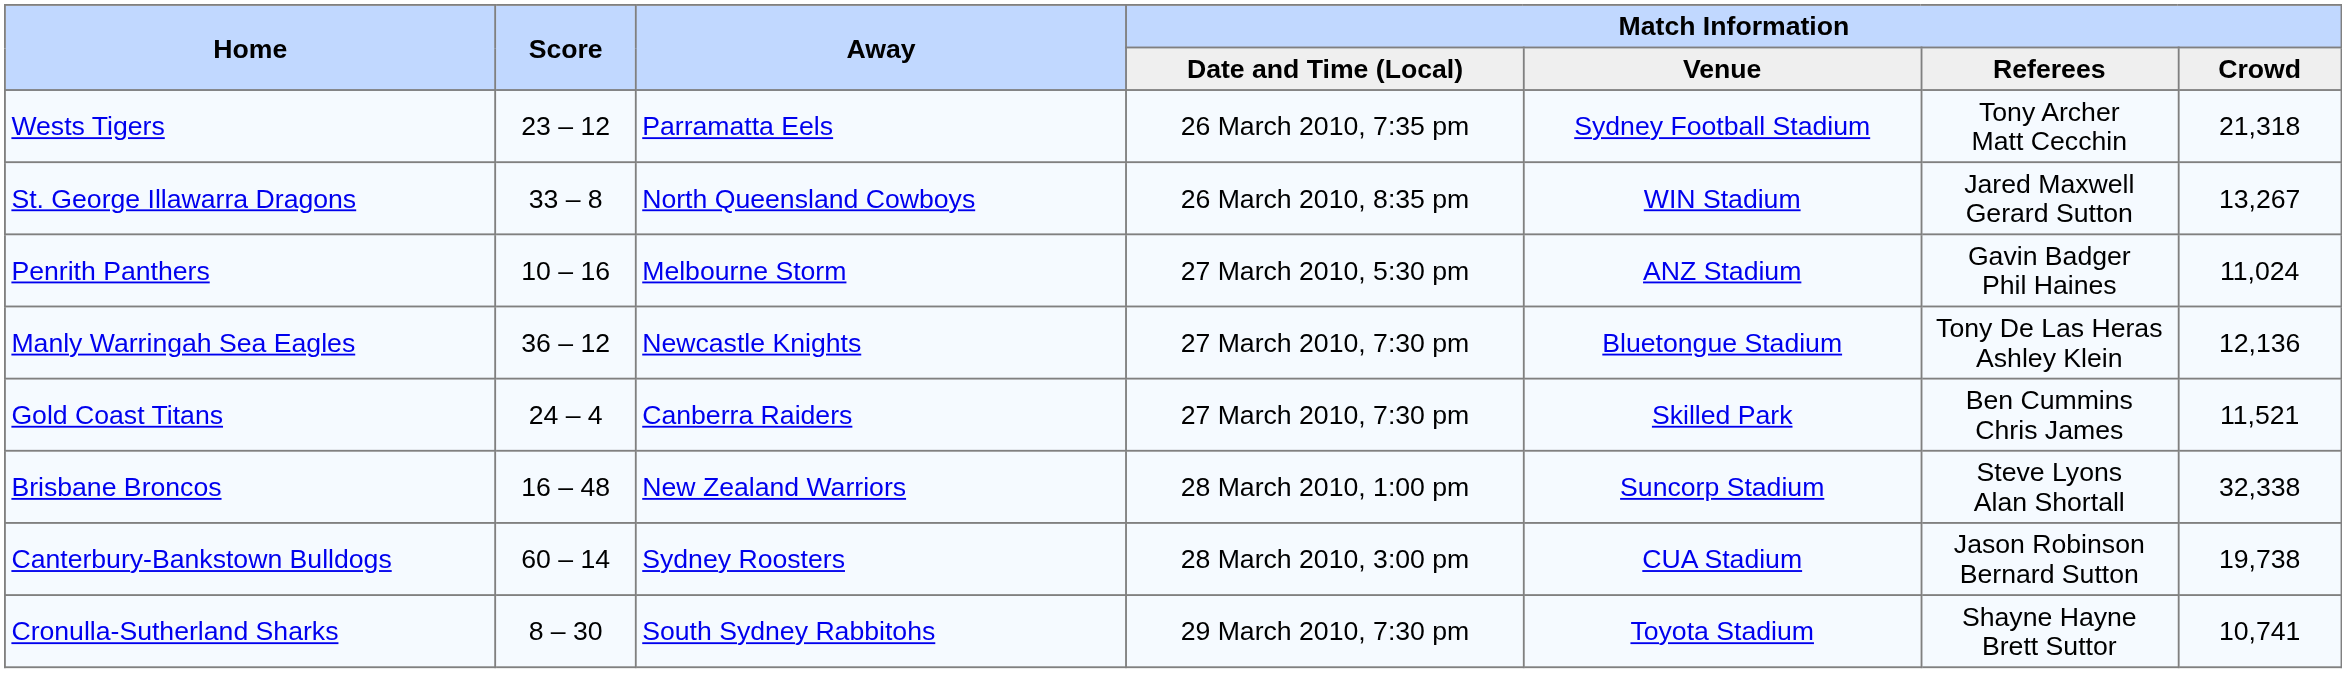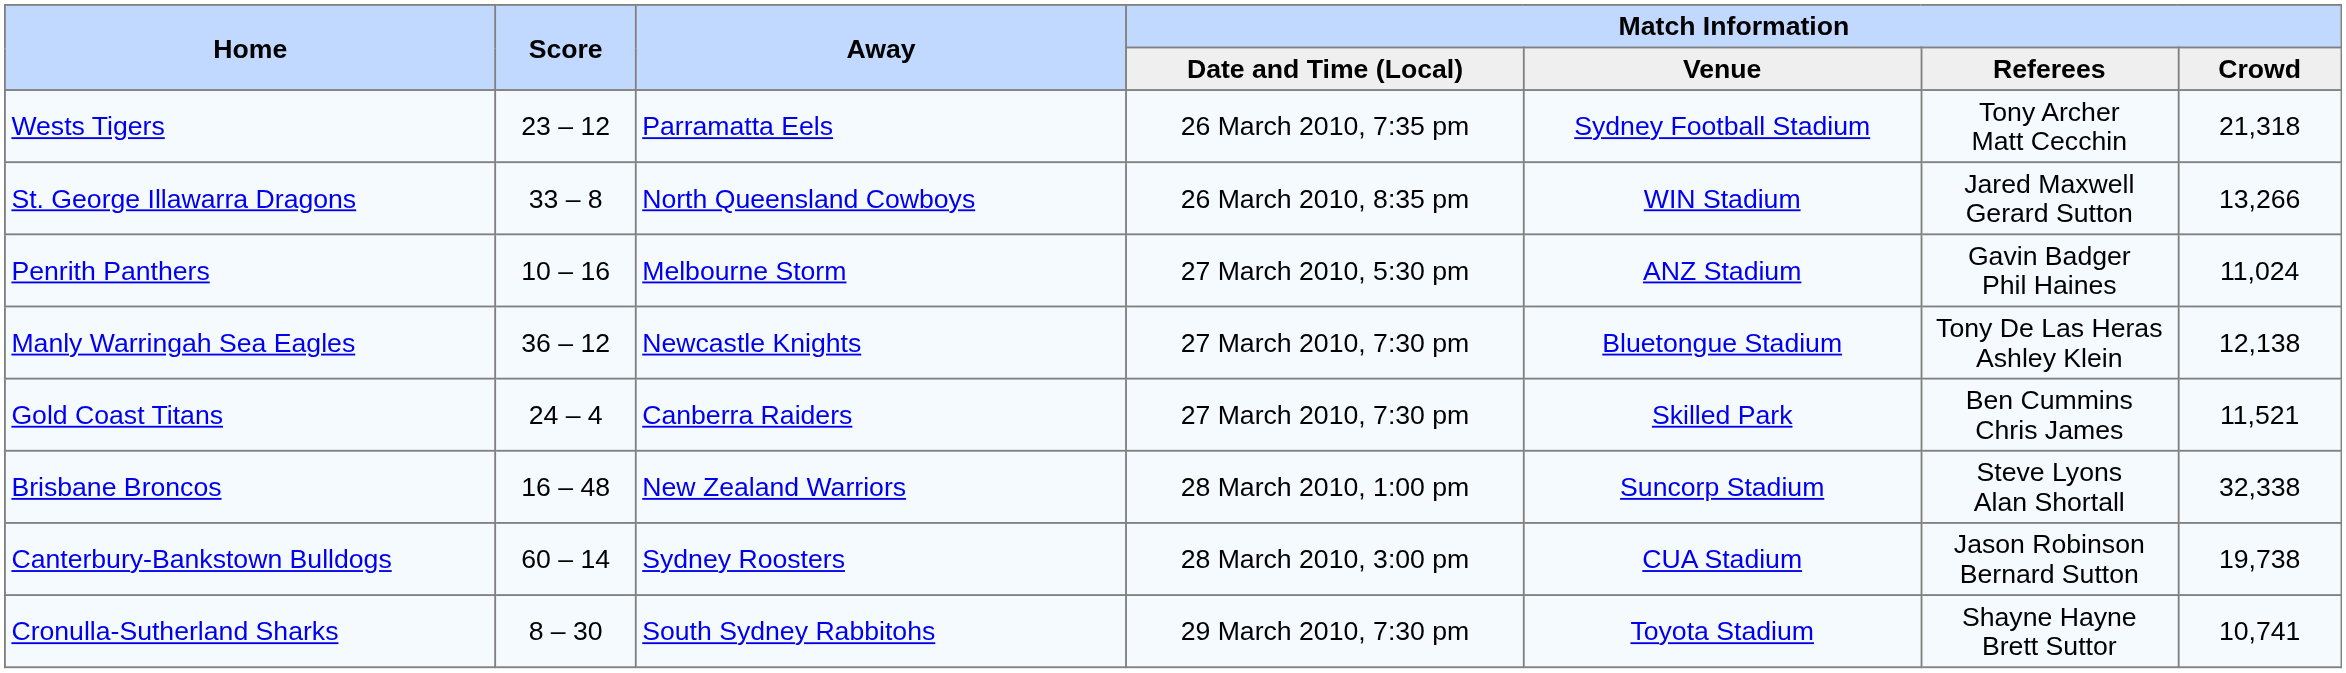 <table border="1" cellpadding="3" cellspacing="0" style="border-collapse:collapse; font-size:90%; width:100%">
 <tr style="background:#c1d8ff;">
 <th rowspan="2" style="width:21%;">Home</th>
 <th rowspan="2" style="width:6%;">Score</th>
 <th rowspan="2" style="width:21%;">Away</th>
 <th colspan=6>Match Information</th>
 </tr>
 <tr style="background:#efefef;">
 <th width=17%>Date and Time (Local)</th>
 <th width=17%>Venue</th>
 <th width=11%>Referees</th>
 <th width=7%>Crowd</th>
 </tr>
 <tr style="text-align:center; background:#f5faff;">
 <td align=left> <a href='#'>Wests Tigers</a></td>
 <td>23 – 12</td>
 <td align=left> <a href='#'>Parramatta Eels</a></td>
 <td>26 March 2010, 7:35 pm</td>
 <td><a href='#'>Sydney Football Stadium</a></td>
 <td>Tony Archer <br> Matt Cecchin</td>
 <td>21,318</td>
 </tr>
 <tr style="text-align:center; background:#f5faff;">
 <td align=left> <a href='#'>St. George Illawarra Dragons</a></td>
 <td>33 – 8</td>
 <td align=left> <a href='#'>North Queensland Cowboys</a></td>
 <td>26 March 2010, 8:35 pm</td>
 <td><a href='#'>WIN Stadium</a></td>
 <td>Jared Maxwell <br> Gerard Sutton</td>
-<td>13,267</td>
+<td>13,266</td>
 </tr>
 <tr style="text-align:center; background:#f5faff;">
 <td align=left> <a href='#'>Penrith Panthers</a></td>
 <td>10 – 16</td>
 <td align=left> <a href='#'>Melbourne Storm</a></td>
 <td>27 March 2010, 5:30 pm</td>
 <td><a href='#'>ANZ Stadium</a></td>
 <td>Gavin Badger <br> Phil Haines</td>
 <td>11,024</td>
 </tr>
 <tr style="text-align:center; background:#f5faff;">
 <td align=left> <a href='#'>Manly Warringah Sea Eagles</a></td>
 <td>36 – 12</td>
 <td align=left> <a href='#'>Newcastle Knights</a></td>
 <td>27 March 2010, 7:30 pm</td>
 <td><a href='#'>Bluetongue Stadium</a></td>
 <td>Tony De Las Heras <br> Ashley Klein</td>
-<td>12,136</td>
+<td>12,138</td>
 </tr>
 <tr style="text-align:center; background:#f5faff;">
 <td align=left> <a href='#'>Gold Coast Titans</a></td>
 <td>24 – 4</td>
 <td align=left> <a href='#'>Canberra Raiders</a></td>
 <td>27 March 2010, 7:30 pm</td>
 <td><a href='#'>Skilled Park</a></td>
 <td>Ben Cummins <br> Chris James</td>
 <td>11,521</td>
 </tr>
 <tr style="text-align:center; background:#f5faff;">
 <td align=left> <a href='#'>Brisbane Broncos</a></td>
 <td>16 – 48</td>
 <td align=left> <a href='#'>New Zealand Warriors</a></td>
 <td>28 March 2010, 1:00 pm</td>
 <td><a href='#'>Suncorp Stadium</a></td>
 <td>Steve Lyons <br> Alan Shortall</td>
 <td>32,338</td>
 </tr>
 <tr style="text-align:center; background:#f5faff;">
 <td align=left> <a href='#'>Canterbury-Bankstown Bulldogs</a></td>
 <td>60 – 14</td>
 <td align=left> <a href='#'>Sydney Roosters</a></td>
 <td>28 March 2010, 3:00 pm</td>
 <td><a href='#'>CUA Stadium</a></td>
 <td>Jason Robinson <br> Bernard Sutton</td>
 <td>19,738</td>
 </tr>
 <tr style="text-align:center; background:#f5faff;">
 <td align=left> <a href='#'>Cronulla-Sutherland Sharks</a></td>
 <td>8 – 30</td>
 <td align=left> <a href='#'>South Sydney Rabbitohs</a></td>
 <td>29 March 2010, 7:30 pm</td>
 <td><a href='#'>Toyota Stadium</a></td>
 <td>Shayne Hayne <br> Brett Suttor</td>
 <td>10,741</td>
 </tr>
 </table>
